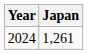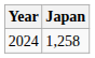 <table class="wikitable">
 <tr>
 <th>Year</th>
 <th>Japan</th>
 </tr>
 <tr>
 <td>2024</td>
-<td>1,261</td>
+<td>1,258</td>
 </tr>
 </table>
